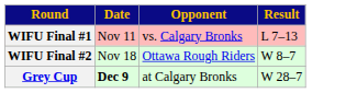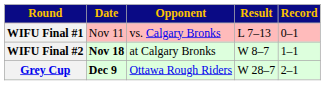 <table class="wikitable sortable">
 <tr>
 <th style="background:#0A0A85;color:#FCC200;">Round</th>
 <th style="background:#0A0A85;color:#FCC200;">Date</th>
 <th style="background:#0A0A85;color:#FCC200;">Opponent</th>
 <th style="background:#0A0A85;color:#FCC200;">Result</th>
+<th style="background:#0A0A85;color:#FCC200;">Record</th>
 </tr>
 <tr style="background:#ffbbbb">
 <th>WIFU Final #1</th>
 <td>Nov 11</td>
 <td>vs. <a href='#'>Calgary Bronks</a></td>
 <td>L 7–13</td>
+<td>0–1</td>
 </tr>
 <tr style="background:#ddffdd">
 <th>WIFU Final #2</th>
-<td>Nov 18</td>
-<td><a href='#'>Ottawa Rough Riders</a></td>
+<td><strong>Nov 18</strong></td>
+<td>at Calgary Bronks</td>
 <td>W 8–7</td>
+<td>1–1</td>
 </tr>
 <tr style="background:#ddffdd">
 <th><a href='#'>Grey Cup</a></th>
 <td><strong>Dec 9</strong></td>
-<td>at Calgary Bronks</td>
+<td><a href='#'>Ottawa Rough Riders</a></td>
 <td>W 28–7</td>
+<td>2–1</td>
 </tr>
 </table>
